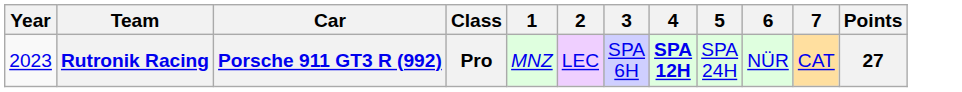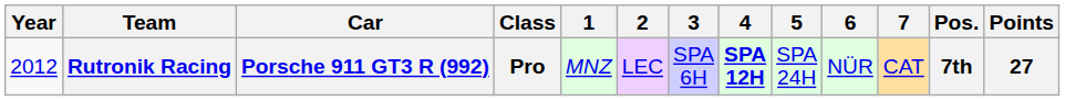 <table class="wikitable" border="1" style="text-align:center; font-size:85%;">
 <tr>
 <th>Year</th>
 <th>Team</th>
 <th>Car</th>
 <th>Class</th>
 <th>1</th>
 <th>2</th>
 <th>3</th>
 <th>4</th>
 <th>5</th>
 <th>6</th>
 <th>7</th>
+<th>Pos.</th>
 <th>Points</th>
 </tr>
 <tr>
-<td><a href='#'>2023</a></td>
+<td><a href='#'>2012</a></td>
 <th nowrap><a href='#'>Rutronik Racing</a></th>
 <th nowrap><a href='#'>Porsche 911 GT3 R (992)</a></th>
 <th>Pro</th>
 <td style="background:#DFFFDF;"><em><a href='#'>MNZ</a></em><br></td>
 <td style="background:#EFCFFF;"><a href='#'>LEC</a><br></td>
 <td style="background:#CFCFFF;"><a href='#'>SPA<br>6H</a><br></td>
 <td style="background:#DFFFDF;"><strong><a href='#'>SPA<br>12H</a><br></strong></td>
 <td style="background:#DFFFDF;"><a href='#'>SPA<br>24H</a><br></td>
 <td style="background:#DFFFDF;"><a href='#'>NÜR</a><br></td>
 <td style="background:#FFDF9F;"><a href='#'>CAT</a><br></td>
+<th>7th</th>
 <th>27</th>
 </tr>
 </table>
